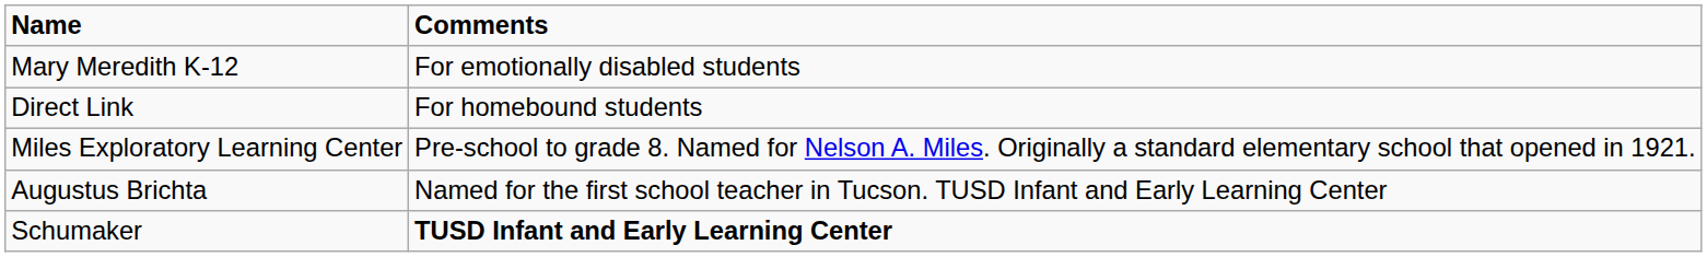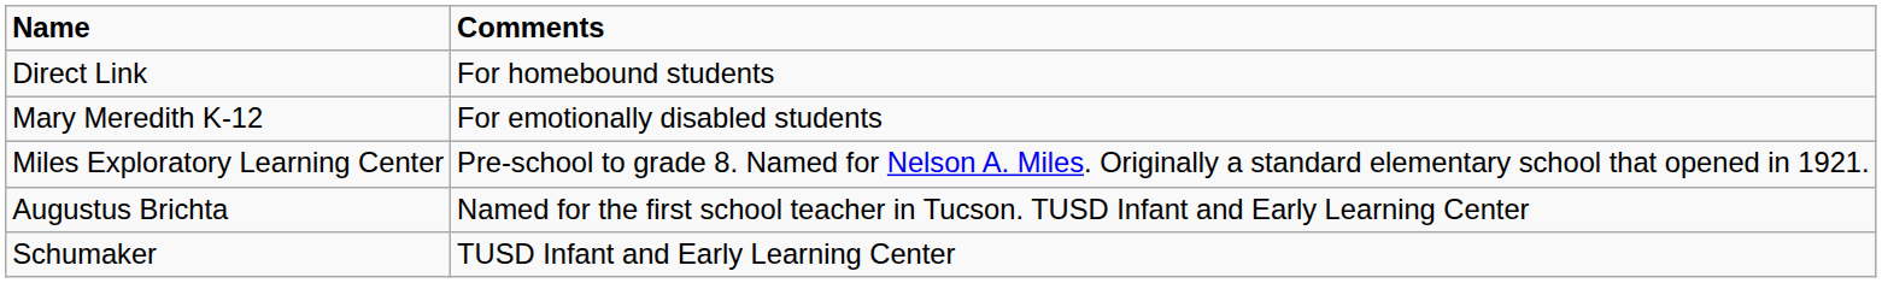 <table class="wikitable">
 <tr>
 <td><strong>Name</strong></td>
 <td><strong>Comments</strong></td>
 </tr>
 <tr>
+<td>Direct Link</td>
+<td>For homebound students</td>
+</tr>
+<tr>
 <td>Mary Meredith K-12</td>
 <td>For emotionally disabled students</td>
-</tr>
-<tr>
-<td>Direct Link</td>
-<td>For homebound students</td>
 </tr>
 <tr>
 <td>Miles Exploratory Learning Center</td>
 <td>Pre-school to grade 8. Named for <a href='#'>Nelson A. Miles</a>.  Originally a standard elementary school that opened in 1921.</td>
 </tr>
 <tr>
 <td>Augustus Brichta</td>
 <td>Named for the first school teacher in Tucson. TUSD Infant and Early Learning Center</td>
 </tr>
 <tr>
 <td>Schumaker</td>
-<td><strong>TUSD Infant and Early Learning Center</strong></td>
+<td>TUSD Infant and Early Learning Center</td>
 </tr>
 </table>
